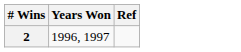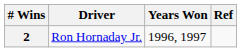 <table class="wikitable" style="font-size: 95%;">
 <tr>
 <th># Wins</th>
+<th>Driver</th>
 <th>Years Won</th>
 <th>Ref</th>
 </tr>
 <tr>
 <th>2</th>
+<td><a href='#'>Ron Hornaday Jr.</a></td>
 <td>1996, 1997</td>
 <td align="center"></td>
 </tr>
 </table>
